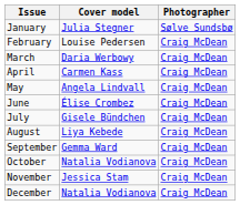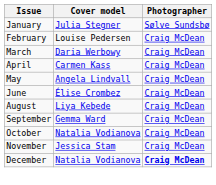 <table class="sortable wikitable">
 <tr>
 <th>Issue</th>
 <th>Cover model</th>
 <th>Photographer</th>
 </tr>
 <tr>
 <td>January</td>
 <td><a href='#'>Julia Stegner</a></td>
 <td><a href='#'>Sølve Sundsbø</a></td>
 </tr>
 <tr>
 <td>February</td>
 <td>Louise Pedersen</td>
 <td><a href='#'>Craig McDean</a></td>
 </tr>
 <tr>
 <td>March</td>
 <td><a href='#'>Daria Werbowy</a></td>
 <td><a href='#'>Craig McDean</a></td>
 </tr>
 <tr>
 <td>April</td>
 <td><a href='#'>Carmen Kass</a></td>
 <td><a href='#'>Craig McDean</a></td>
 </tr>
 <tr>
 <td>May</td>
 <td><a href='#'>Angela Lindvall</a></td>
 <td><a href='#'>Craig McDean</a></td>
 </tr>
 <tr>
 <td>June</td>
 <td><a href='#'>Élise Crombez</a></td>
 <td><a href='#'>Craig McDean</a></td>
 </tr>
 <tr>
-<td>July</td>
-<td><a href='#'>Gisele Bündchen</a></td>
-<td><a href='#'>Craig McDean</a></td>
-</tr>
-<tr>
 <td>August</td>
 <td><a href='#'>Liya Kebede</a></td>
 <td><a href='#'>Craig McDean</a></td>
 </tr>
 <tr>
 <td>September</td>
 <td><a href='#'>Gemma Ward</a></td>
 <td><a href='#'>Craig McDean</a></td>
 </tr>
 <tr>
 <td>October</td>
 <td><a href='#'>Natalia Vodianova</a></td>
 <td><a href='#'>Craig McDean</a></td>
 </tr>
 <tr>
 <td>November</td>
 <td><a href='#'>Jessica Stam</a></td>
 <td><a href='#'>Craig McDean</a></td>
 </tr>
 <tr>
 <td>December</td>
 <td><a href='#'>Natalia Vodianova</a></td>
-<td><a href='#'>Craig McDean</a></td>
+<td><strong><a href='#'>Craig McDean</a></strong></td>
 </tr>
 </table>
